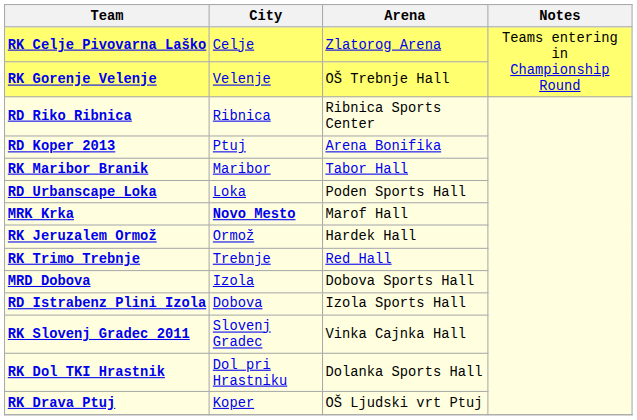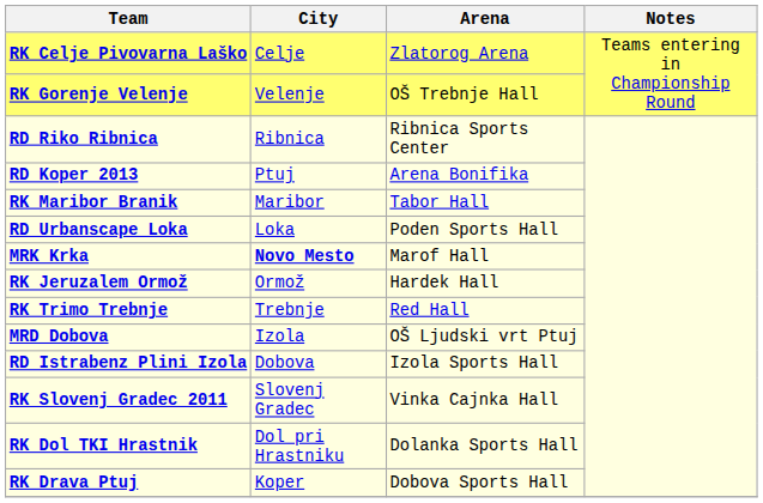 <table class="wikitable sortable">
 <tr>
 <th>Team</th>
 <th width=100>City</th>
 <th width=150>Arena</th>
 <th width=130>Notes</th>
 </tr>
 <tr bgcolor=ffff70>
 <td><strong><a href='#'>RK Celje Pivovarna Laško</a></strong></td>
 <td><a href='#'>Celje</a></td>
 <td><a href='#'>Zlatorog Arena</a></td>
 <td rowspan=2 align=center>Teams entering in<br><a href='#'>Championship Round</a></td>
 </tr>
 <tr bgcolor=ffff70>
 <td><strong><a href='#'>RK Gorenje Velenje</a></strong></td>
 <td><a href='#'>Velenje</a></td>
 <td>OŠ Trebnje Hall</td>
 </tr>
 <tr bgcolor=ffffe0>
 <td><strong><a href='#'>RD Riko Ribnica</a></strong></td>
 <td><a href='#'>Ribnica</a></td>
 <td>Ribnica Sports Center</td>
 <td rowspan=12 align=center></td>
 </tr>
 <tr bgcolor=ffffe0>
 <td><strong><a href='#'>RD Koper 2013</a></strong></td>
 <td><a href='#'>Ptuj</a></td>
 <td><a href='#'>Arena Bonifika</a></td>
 </tr>
 <tr bgcolor=ffffe0>
 <td><strong><a href='#'>RK Maribor Branik</a></strong></td>
 <td><a href='#'>Maribor</a></td>
 <td><a href='#'>Tabor Hall</a></td>
 </tr>
 <tr bgcolor=ffffe0>
 <td><strong><a href='#'>RD Urbanscape Loka</a></strong></td>
 <td><a href='#'>Loka</a></td>
 <td>Poden Sports Hall</td>
 </tr>
 <tr bgcolor=ffffe0>
 <td><strong><a href='#'>MRK Krka</a></strong></td>
 <td><strong><a href='#'>Novo Mesto</a></strong></td>
 <td>Marof Hall</td>
 </tr>
 <tr bgcolor=ffffe0>
 <td><strong><a href='#'>RK Jeruzalem Ormož</a></strong></td>
 <td><a href='#'>Ormož</a></td>
 <td>Hardek Hall</td>
 </tr>
 <tr bgcolor=ffffe0>
 <td><strong><a href='#'>RK Trimo Trebnje</a></strong></td>
 <td><a href='#'>Trebnje</a></td>
 <td><a href='#'>Red Hall</a></td>
 </tr>
 <tr bgcolor=ffffe0>
 <td><strong><a href='#'>MRD Dobova</a></strong></td>
 <td><a href='#'>Izola</a></td>
-<td>Dobova Sports Hall</td>
+<td>OŠ Ljudski vrt Ptuj</td>
 </tr>
 <tr bgcolor=ffffe0>
 <td><strong><a href='#'>RD Istrabenz Plini Izola</a></strong></td>
 <td><a href='#'>Dobova</a></td>
 <td>Izola Sports Hall</td>
 </tr>
 <tr bgcolor=ffffe0>
 <td><strong><a href='#'>RK Slovenj Gradec 2011</a></strong></td>
 <td><a href='#'>Slovenj Gradec</a></td>
 <td>Vinka Cajnka Hall</td>
 </tr>
 <tr bgcolor=ffffe0>
 <td><strong><a href='#'>RK Dol TKI Hrastnik</a></strong></td>
 <td><a href='#'>Dol pri Hrastniku</a></td>
 <td>Dolanka Sports Hall</td>
 </tr>
 <tr bgcolor=ffffe0>
 <td><strong><a href='#'>RK Drava Ptuj</a></strong></td>
 <td><a href='#'>Koper</a></td>
-<td>OŠ Ljudski vrt Ptuj</td>
+<td>Dobova Sports Hall</td>
 </tr>
 <tr>
 </tr>
 </table>
